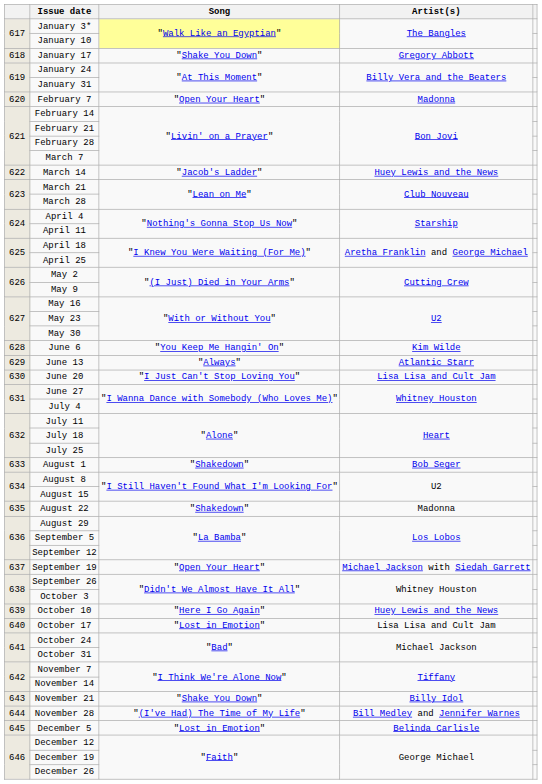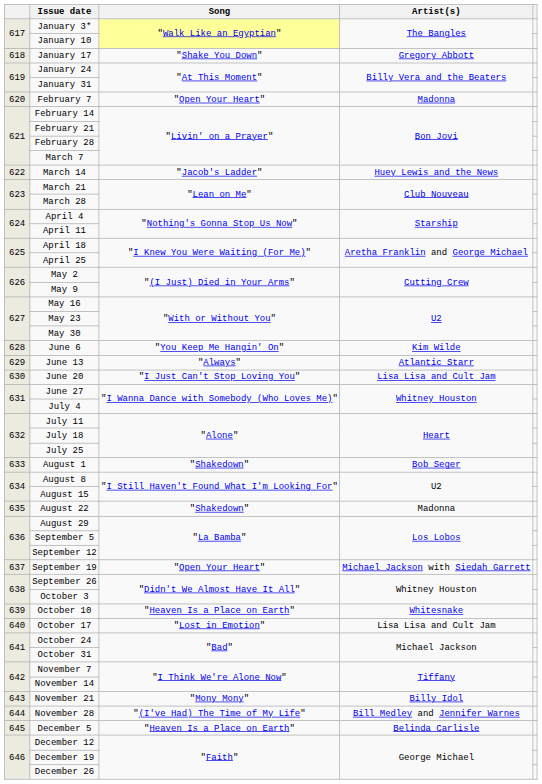 <table class="wikitable">
 <tr>
 <th width=31 align="center"></th>
 <th align="center">Issue date</th>
 <th align="center">Song</th>
 <th align="center">Artist(s)</th>
 <th align="center"></th>
 </tr>
 <tr>
 <td align="center" bgcolor=EDEAE0 rowspan=2>617</td>
 <td align="center">January 3*</td>
 <td bgcolor=#FFFF99 align="center" rowspan="2">"<a href='#'>Walk Like an Egyptian</a>"</td>
 <td align="center" rowspan="2"><a href='#'>The Bangles</a></td>
 <td align="center"></td>
 </tr>
 <tr>
 <td align="center">January 10</td>
 <td align="center"></td>
 </tr>
 <tr>
 <td align="center" bgcolor=EDEAE0>618</td>
 <td align="center">January 17</td>
 <td align="center">"<a href='#'>Shake You Down</a>"</td>
 <td align="center"><a href='#'>Gregory Abbott</a></td>
 <td align="center"></td>
 </tr>
 <tr>
 <td align="center" bgcolor=EDEAE0 rowspan=2>619</td>
 <td align="center">January 24</td>
 <td align="center" rowspan="2">"<a href='#'>At This Moment</a>"</td>
 <td align="center" rowspan="2"><a href='#'>Billy Vera and the Beaters</a></td>
 <td align="center"></td>
 </tr>
 <tr>
 <td align="center">January 31</td>
 <td align="center"></td>
 </tr>
 <tr>
 <td align="center" bgcolor=EDEAE0>620</td>
 <td align="center">February 7</td>
 <td align="center">"<a href='#'>Open Your Heart</a>"</td>
 <td align="center"><a href='#'>Madonna</a></td>
 <td align="center"></td>
 </tr>
 <tr>
 <td align="center" bgcolor=EDEAE0 rowspan=4>621</td>
 <td align="center">February 14</td>
 <td align="center" rowspan="4">"<a href='#'>Livin' on a Prayer</a>"</td>
 <td align="center" rowspan="4"><a href='#'>Bon Jovi</a></td>
 <td align="center"></td>
 </tr>
 <tr>
 <td align="center">February 21</td>
 <td align="center"></td>
 </tr>
 <tr>
 <td align="center">February 28</td>
 <td align="center"></td>
 </tr>
 <tr>
 <td align="center">March 7</td>
 <td align="center"></td>
 </tr>
 <tr>
 <td align="center" bgcolor=EDEAE0>622</td>
 <td align="center">March 14</td>
 <td align="center">"<a href='#'>Jacob's Ladder</a>"</td>
 <td align="center"><a href='#'>Huey Lewis and the News</a></td>
 <td align="center"></td>
 </tr>
 <tr>
 <td align="center" bgcolor=EDEAE0 rowspan=2>623</td>
 <td align="center">March 21</td>
 <td align="center" rowspan="2">"<a href='#'>Lean on Me</a>"</td>
 <td align="center" rowspan="2"><a href='#'>Club Nouveau</a></td>
 <td align="center"></td>
 </tr>
 <tr>
 <td align="center">March 28</td>
 <td align="center"></td>
 </tr>
 <tr>
 <td align="center" bgcolor=EDEAE0 rowspan=2>624</td>
 <td align="center">April 4</td>
 <td align="center" rowspan="2">"<a href='#'>Nothing's Gonna Stop Us Now</a>"</td>
 <td align="center" rowspan="2"><a href='#'>Starship</a></td>
 <td align="center"></td>
 </tr>
 <tr>
 <td align="center">April 11</td>
 <td align="center"></td>
 </tr>
 <tr>
 <td align="center" bgcolor=EDEAE0 rowspan=2>625</td>
 <td align="center">April 18</td>
 <td align="center" rowspan="2">"<a href='#'>I Knew You Were Waiting (For Me)</a>"</td>
 <td align="center" rowspan="2"><a href='#'>Aretha Franklin</a> and <a href='#'>George Michael</a></td>
 <td align="center"></td>
 </tr>
 <tr>
 <td align="center">April 25</td>
 <td align="center"></td>
 </tr>
 <tr>
 <td align="center" bgcolor=EDEAE0 rowspan=2>626</td>
 <td align="center">May 2</td>
 <td align="center" rowspan="2">"<a href='#'>(I Just) Died in Your Arms</a>"</td>
 <td align="center" rowspan="2"><a href='#'>Cutting Crew</a></td>
 <td align="center"></td>
 </tr>
 <tr>
 <td align="center">May 9</td>
 <td align="center"></td>
 </tr>
 <tr>
 <td align="center" bgcolor=EDEAE0 rowspan=3>627</td>
 <td align="center">May 16</td>
 <td align="center" rowspan="3">"<a href='#'>With or Without You</a>"</td>
 <td align="center" rowspan="3"><a href='#'>U2</a></td>
 <td align="center"></td>
 </tr>
 <tr>
 <td align="center">May 23</td>
 <td align="center"></td>
 </tr>
 <tr>
 <td align="center">May 30</td>
 <td align="center"></td>
 </tr>
 <tr>
 <td align="center" bgcolor=EDEAE0>628</td>
 <td align="center">June 6</td>
 <td align="center">"<a href='#'>You Keep Me Hangin' On</a>"</td>
 <td align="center"><a href='#'>Kim Wilde</a></td>
 <td align="center"></td>
 </tr>
 <tr>
 <td align="center" bgcolor=EDEAE0>629</td>
 <td align="center">June 13</td>
 <td align="center">"<a href='#'>Always</a>"</td>
 <td align="center"><a href='#'>Atlantic Starr</a></td>
 <td align="center"></td>
 </tr>
 <tr>
 <td align="center" bgcolor=EDEAE0>630</td>
 <td align="center">June 20</td>
 <td align="center">"<a href='#'>I Just Can't Stop Loving You</a>"</td>
 <td align="center"><a href='#'>Lisa Lisa and Cult Jam</a></td>
 <td align="center"></td>
 </tr>
 <tr>
 <td align="center" bgcolor=EDEAE0 rowspan=2>631</td>
 <td align="center">June 27</td>
 <td align="center" rowspan="2">"<a href='#'>I Wanna Dance with Somebody (Who Loves Me)</a>"</td>
 <td align="center" rowspan="2"><a href='#'>Whitney Houston</a></td>
 <td align="center"></td>
 </tr>
 <tr>
 <td align="center">July 4</td>
 <td align="center"></td>
 </tr>
 <tr>
 <td align="center" bgcolor=EDEAE0 rowspan=3>632</td>
 <td align="center">July 11</td>
 <td align="center" rowspan="3">"<a href='#'>Alone</a>"</td>
 <td align="center" rowspan="3"><a href='#'>Heart</a></td>
 <td align="center"></td>
 </tr>
 <tr>
 <td align="center">July 18</td>
 <td align="center"></td>
 </tr>
 <tr>
 <td align="center">July 25</td>
 <td align="center"></td>
 </tr>
 <tr>
 <td align="center" bgcolor=EDEAE0>633</td>
 <td align="center">August 1</td>
 <td align="center">"<a href='#'>Shakedown</a>"</td>
 <td align="center"><a href='#'>Bob Seger</a></td>
 <td align="center"></td>
 </tr>
 <tr>
 <td align="center" bgcolor=EDEAE0 rowspan=2>634</td>
 <td align="center">August 8</td>
 <td align="center" rowspan="2">"<a href='#'>I Still Haven't Found What I'm Looking For</a>"</td>
 <td align="center" rowspan="2">U2</td>
 <td align="center"></td>
 </tr>
 <tr>
 <td align="center">August 15</td>
 <td align="center"></td>
 </tr>
 <tr>
 <td align="center" bgcolor=EDEAE0>635</td>
 <td align="center">August 22</td>
 <td align="center">"<a href='#'>Shakedown</a>"</td>
 <td align="center">Madonna</td>
 <td align="center"></td>
 </tr>
 <tr>
 <td align="center" bgcolor=EDEAE0 rowspan=3>636</td>
 <td align="center">August 29</td>
 <td align="center" rowspan="3">"<a href='#'>La Bamba</a>"</td>
 <td align="center" rowspan="3"><a href='#'>Los Lobos</a></td>
 <td align="center"></td>
 </tr>
 <tr>
 <td align="center">September 5</td>
 <td align="center"></td>
 </tr>
 <tr>
 <td align="center">September 12</td>
 <td align="center"></td>
 </tr>
 <tr>
 <td align="center" bgcolor=EDEAE0>637</td>
 <td align="center">September 19</td>
 <td align="center">"<a href='#'>Open Your Heart</a>"</td>
 <td align="center"><a href='#'>Michael Jackson</a> with <a href='#'>Siedah Garrett</a></td>
 <td align="center"></td>
 </tr>
 <tr>
 <td align="center" bgcolor=EDEAE0 rowspan=2>638</td>
 <td align="center">September 26</td>
 <td align="center" rowspan="2">"<a href='#'>Didn't We Almost Have It All</a>"</td>
 <td align="center" rowspan="2">Whitney Houston</td>
 <td align="center"></td>
 </tr>
 <tr>
 <td align="center">October 3</td>
 <td align="center"></td>
 </tr>
 <tr>
 <td align="center" bgcolor=EDEAE0>639</td>
 <td align="center">October 10</td>
-<td align="center">"<a href='#'>Here I Go Again</a>"</td>
-<td align="center"><a href='#'>Huey Lewis and the News</a></td>
+<td align="center">"<a href='#'>Heaven Is a Place on Earth</a>"</td>
+<td align="center"><a href='#'>Whitesnake</a></td>
 <td align="center"></td>
 </tr>
 <tr>
 <td align="center" bgcolor=EDEAE0>640</td>
 <td align="center">October 17</td>
 <td align="center">"<a href='#'>Lost in Emotion</a>"</td>
 <td align="center">Lisa Lisa and Cult Jam</td>
 <td align="center"></td>
 </tr>
 <tr>
 <td align="center" bgcolor=EDEAE0 rowspan=2>641</td>
 <td align="center">October 24</td>
 <td align="center" rowspan="2">"<a href='#'>Bad</a>"</td>
 <td align="center" rowspan="2">Michael Jackson</td>
 <td align="center"></td>
 </tr>
 <tr>
 <td align="center">October 31</td>
 <td align="center"></td>
 </tr>
 <tr>
 <td align="center" bgcolor=EDEAE0 rowspan=2>642</td>
 <td align="center">November 7</td>
 <td align="center" rowspan="2">"<a href='#'>I Think We're Alone Now</a>"</td>
 <td align="center" rowspan="2"><a href='#'>Tiffany</a></td>
 <td align="center"></td>
 </tr>
 <tr>
 <td align="center">November 14</td>
 <td align="center"></td>
 </tr>
 <tr>
 <td align="center" bgcolor=EDEAE0>643</td>
 <td align="center">November 21</td>
-<td align="center">"<a href='#'>Shake You Down</a>"</td>
+<td align="center">"<a href='#'>Mony Mony</a>"</td>
 <td align="center"><a href='#'>Billy Idol</a></td>
 <td align="center"></td>
 </tr>
 <tr>
 <td align="center" bgcolor=EDEAE0>644</td>
 <td align="center">November 28</td>
 <td align="center">"<a href='#'>(I've Had) The Time of My Life</a>"</td>
 <td align="center"><a href='#'>Bill Medley</a> and <a href='#'>Jennifer Warnes</a></td>
 <td align="center"></td>
 </tr>
 <tr>
 <td align="center" bgcolor=EDEAE0>645</td>
 <td align="center">December 5</td>
-<td align="center">"<a href='#'>Lost in Emotion</a>"</td>
+<td align="center">"<a href='#'>Heaven Is a Place on Earth</a>"</td>
 <td align="center"><a href='#'>Belinda Carlisle</a></td>
 <td align="center"></td>
 </tr>
 <tr>
 <td align="center" bgcolor=EDEAE0 rowspan=3>646</td>
 <td align="center">December 12</td>
 <td align="center" rowspan="3">"<a href='#'>Faith</a>"</td>
 <td align="center" rowspan="3">George Michael</td>
 <td align="center"></td>
 </tr>
 <tr>
 <td align="center">December 19</td>
 <td align="center"></td>
 </tr>
 <tr>
 <td align="center">December 26</td>
 <td align="center"></td>
 </tr>
 </table>
